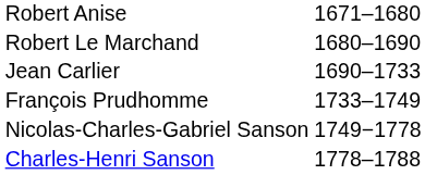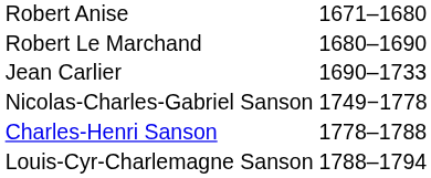 <table>
 <tr>
 <td>Robert Anise</td>
 <td>1671–1680</td>
 </tr>
 <tr>
 <td>Robert Le Marchand</td>
 <td>1680–1690</td>
 </tr>
 <tr>
 <td>Jean Carlier</td>
 <td>1690–1733</td>
 </tr>
 <tr>
-<td>François Prudhomme</td>
-<td>1733–1749</td>
-</tr>
-<tr>
 <td>Nicolas-Charles-Gabriel Sanson</td>
 <td>1749−1778</td>
 </tr>
 <tr>
 <td><a href='#'>Charles-Henri Sanson</a></td>
 <td>1778–1788</td>
 </tr>
+<tr>
+<td>Louis-Cyr-Charlemagne Sanson</td>
+<td>1788–1794</td>
+</tr>
 </table>
